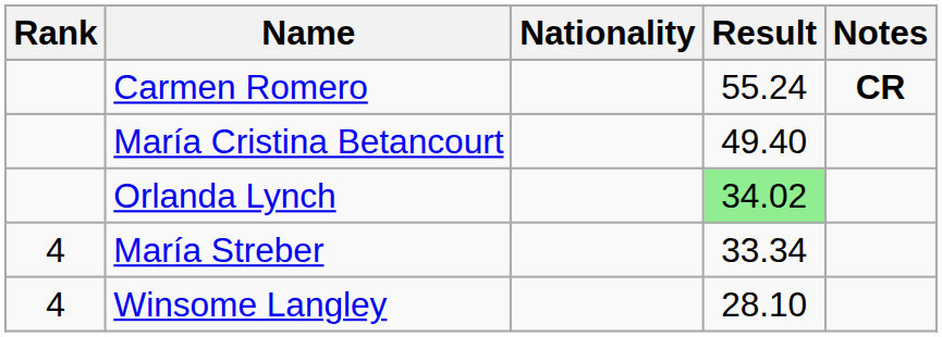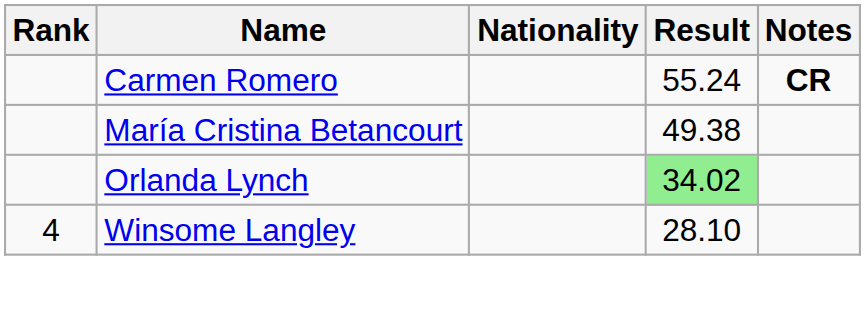 <table class="wikitable sortable" style="text-align:center;font-size:95%">
 <tr>
 <th>Rank</th>
 <th>Name</th>
 <th>Nationality</th>
 <th>Result</th>
 <th>Notes</th>
 </tr>
 <tr>
 <td></td>
 <td align=left><a href='#'>Carmen Romero</a></td>
 <td align=left></td>
 <td>55.24</td>
 <td><strong>CR</strong></td>
 </tr>
 <tr>
 <td></td>
 <td align=left><a href='#'>María Cristina Betancourt</a></td>
 <td align=left></td>
-<td>49.40</td>
+<td>49.38</td>
 <td></td>
 </tr>
 <tr>
 <td></td>
 <td align=left><a href='#'>Orlanda Lynch</a></td>
 <td align=left></td>
 <td style="background: lightgreen;">34.02</td>
 <td></td>
 </tr>
 <tr>
 <td>4</td>
-<td align=left><a href='#'>María Streber</a></td>
-<td align=left></td>
-<td>33.34</td>
-<td></td>
-</tr>
-<tr>
-<td>4</td>
 <td align=left><a href='#'>Winsome Langley</a></td>
 <td align=left></td>
 <td>28.10</td>
 <td></td>
 </tr>
 </table>
